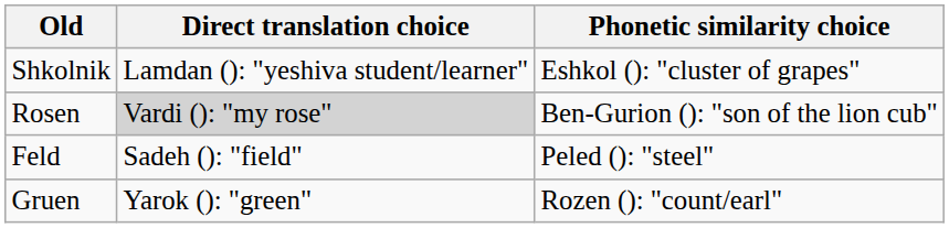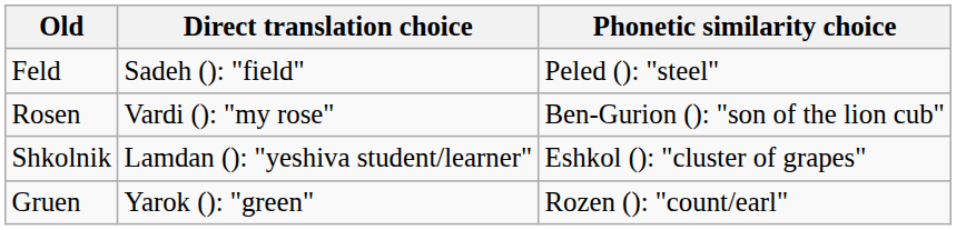 <table class="wikitable">
 <tr>
 <th>Old</th>
 <th>Direct translation choice</th>
 <th>Phonetic similarity choice</th>
 </tr>
 <tr>
+<td>Feld</td>
+<td>Sadeh (): "field"</td>
+<td>Peled (): "steel"</td>
+</tr>
+<tr>
+<td>Rosen</td>
+<td>Vardi (): "my rose"</td>
+<td>Ben-Gurion (): "son of the lion cub"</td>
+</tr>
+<tr>
 <td>Shkolnik</td>
 <td>Lamdan (): "yeshiva student/learner"</td>
 <td>Eshkol (): "cluster of grapes"</td>
-</tr>
-<tr>
-<td>Rosen</td>
-<td style="background: lightgrey;">Vardi (): "my rose"</td>
-<td>Ben-Gurion (): "son of the lion cub"</td>
-</tr>
-<tr>
-<td>Feld</td>
-<td>Sadeh (): "field"</td>
-<td>Peled (): "steel"</td>
 </tr>
 <tr>
 <td>Gruen</td>
 <td>Yarok (): "green"</td>
 <td>Rozen (): "count/earl"</td>
 </tr>
 </table>
